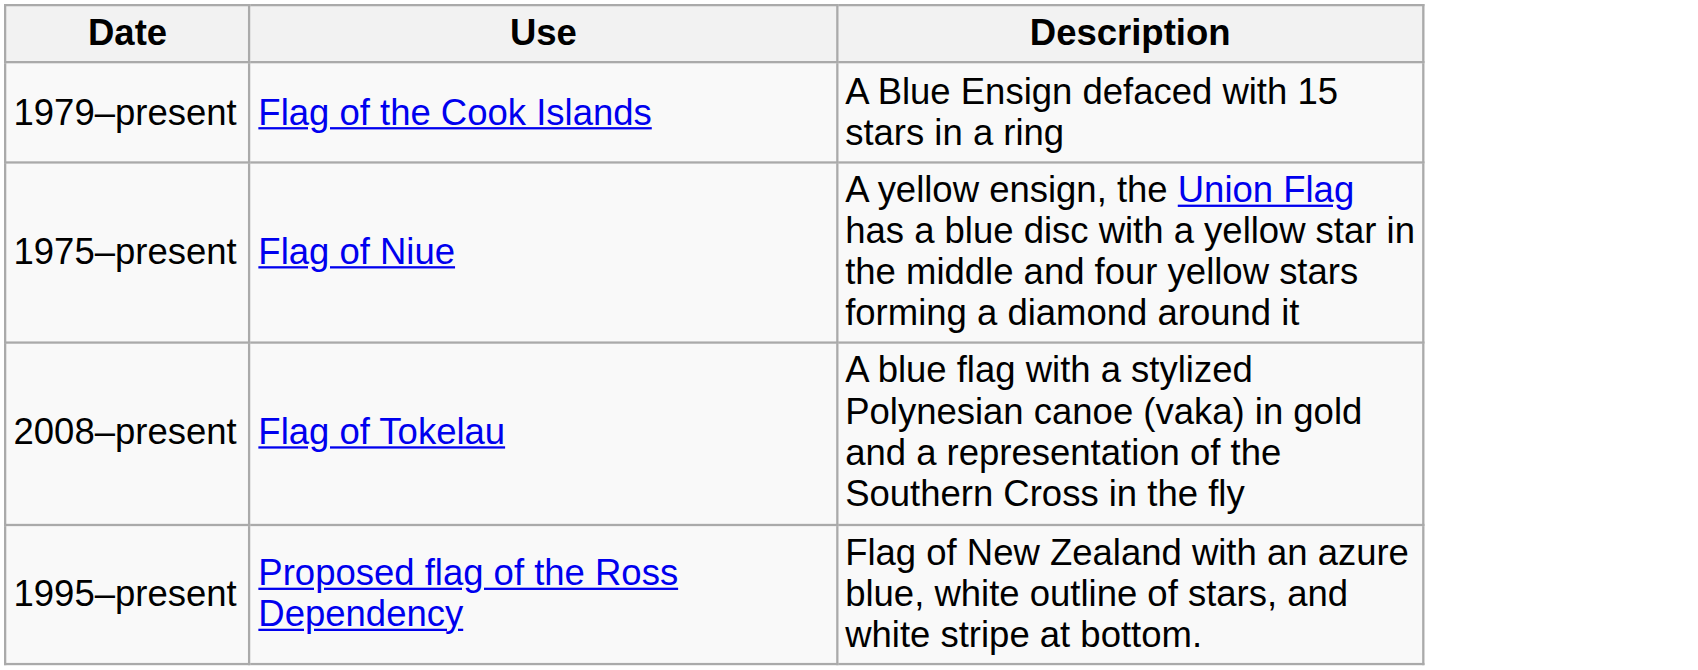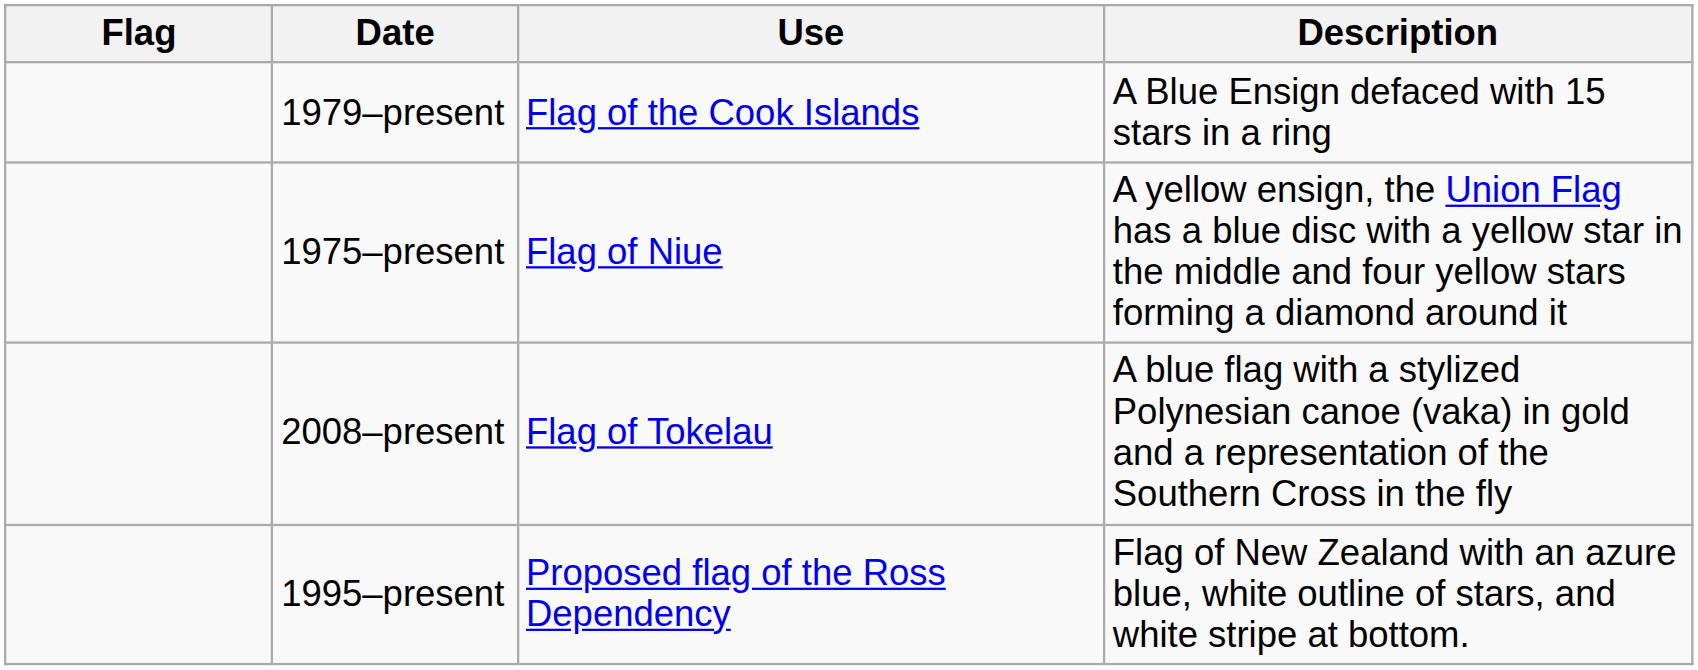 <table class="wikitable">
 <tr>
+<th style="width:110px;">Flag</th>
 <th style="width:100px;">Date</th>
 <th style="width:250px;">Use</th>
 <th style="width:250px;">Description</th>
 </tr>
 <tr>
+<td></td>
 <td>1979–present</td>
 <td><a href='#'>Flag of the Cook Islands</a></td>
 <td>A Blue Ensign defaced with 15 stars in a ring</td>
 </tr>
 <tr>
+<td></td>
 <td>1975–present</td>
 <td><a href='#'>Flag of Niue</a></td>
 <td>A yellow ensign, the <a href='#'>Union Flag</a> has a blue disc with a yellow star in the middle and four yellow stars forming a diamond around it</td>
 </tr>
 <tr>
+<td></td>
 <td>2008–present</td>
 <td><a href='#'>Flag of Tokelau</a></td>
 <td>A blue flag with a stylized Polynesian canoe (vaka) in gold and a representation of the Southern Cross in the fly</td>
 </tr>
 <tr>
+<td></td>
 <td>1995–present</td>
 <td><a href='#'>Proposed flag of the Ross Dependency</a></td>
 <td>Flag of New Zealand with an azure blue, white outline of stars, and white stripe at bottom.</td>
 </tr>
 </table>
